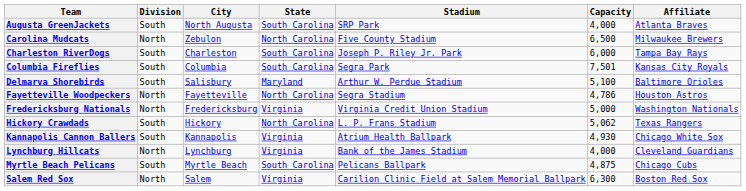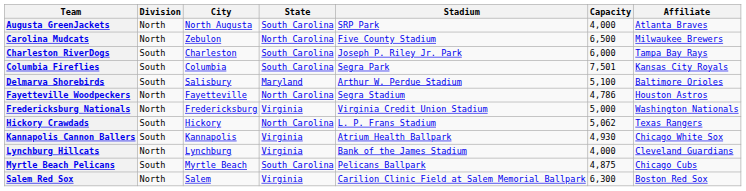 <table class="wikitable sortable">
 <tr>
 <th scope="col">Team</th>
 <th scope="col">Division</th>
 <th scope="col">City</th>
 <th scope="col">State</th>
 <th scope="col">Stadium</th>
 <th scope="col">Capacity</th>
 <th scope="col">Affiliate</th>
 </tr>
 <tr>
 <th scope="row" style="text-align:left"><a href='#'>Augusta GreenJackets</a></th>
-<td>South</td>
+<td>North</td>
 <td><a href='#'>North Augusta</a></td>
 <td><a href='#'>South Carolina</a></td>
 <td><a href='#'>SRP Park</a></td>
 <td>4,000</td>
 <td><a href='#'>Atlanta Braves</a></td>
 </tr>
 <tr>
 <th scope="row" style="text-align:left"><a href='#'>Carolina Mudcats</a></th>
 <td>North</td>
 <td><a href='#'>Zebulon</a></td>
 <td><a href='#'>North Carolina</a></td>
 <td><a href='#'>Five County Stadium</a></td>
 <td>6,500</td>
 <td><a href='#'>Milwaukee Brewers</a></td>
 </tr>
 <tr>
 <th scope="row" style="text-align:left"><a href='#'>Charleston RiverDogs</a></th>
 <td>South</td>
 <td><a href='#'>Charleston</a></td>
 <td><a href='#'>South Carolina</a></td>
 <td><a href='#'>Joseph P. Riley Jr. Park</a></td>
 <td>6,000</td>
 <td><a href='#'>Tampa Bay Rays</a></td>
 </tr>
 <tr>
 <th scope="row" style="text-align:left"><a href='#'>Columbia Fireflies</a></th>
 <td>South</td>
 <td><a href='#'>Columbia</a></td>
 <td><a href='#'>South Carolina</a></td>
 <td><a href='#'>Segra Park</a></td>
 <td>7,501</td>
 <td><a href='#'>Kansas City Royals</a></td>
 </tr>
 <tr>
 <th scope="row" style="text-align:left"><a href='#'>Delmarva Shorebirds</a></th>
 <td>South</td>
 <td><a href='#'>Salisbury</a></td>
 <td><a href='#'>Maryland</a></td>
 <td><a href='#'>Arthur W. Perdue Stadium</a></td>
 <td>5,100</td>
 <td><a href='#'>Baltimore Orioles</a></td>
 </tr>
 <tr>
 <th scope="row" style="text-align:left"><a href='#'>Fayetteville Woodpeckers</a></th>
 <td>North</td>
 <td><a href='#'>Fayetteville</a></td>
 <td><a href='#'>North Carolina</a></td>
 <td><a href='#'>Segra Stadium</a></td>
 <td>4,786</td>
 <td><a href='#'>Houston Astros</a></td>
 </tr>
 <tr>
 <th scope="row" style="text-align:left"><a href='#'>Fredericksburg Nationals</a></th>
 <td>North</td>
 <td><a href='#'>Fredericksburg</a></td>
 <td><a href='#'>Virginia</a></td>
 <td><a href='#'>Virginia Credit Union Stadium</a></td>
 <td>5,000</td>
 <td><a href='#'>Washington Nationals</a></td>
 </tr>
 <tr>
 <th scope="row" style="text-align:left"><a href='#'>Hickory Crawdads</a></th>
 <td>South</td>
 <td><a href='#'>Hickory</a></td>
 <td><a href='#'>North Carolina</a></td>
 <td><a href='#'>L. P. Frans Stadium</a></td>
 <td>5,062</td>
 <td><a href='#'>Texas Rangers</a></td>
 </tr>
 <tr>
 <th scope="row" style="text-align:left"><a href='#'>Kannapolis Cannon Ballers</a></th>
 <td>South</td>
 <td><a href='#'>Kannapolis</a></td>
 <td><a href='#'>Virginia</a></td>
 <td><a href='#'>Atrium Health Ballpark</a></td>
 <td>4,930</td>
 <td><a href='#'>Chicago White Sox</a></td>
 </tr>
 <tr>
 <th scope="row" style="text-align:left"><a href='#'>Lynchburg Hillcats</a></th>
 <td>North</td>
 <td><a href='#'>Lynchburg</a></td>
 <td><a href='#'>Virginia</a></td>
 <td><a href='#'>Bank of the James Stadium</a></td>
 <td>4,000</td>
 <td><a href='#'>Cleveland Guardians</a></td>
 </tr>
 <tr>
 <th scope="row" style="text-align:left"><a href='#'>Myrtle Beach Pelicans</a></th>
 <td>South</td>
 <td><a href='#'>Myrtle Beach</a></td>
 <td><a href='#'>South Carolina</a></td>
 <td><a href='#'>Pelicans Ballpark</a></td>
 <td>4,875</td>
 <td><a href='#'>Chicago Cubs</a></td>
 </tr>
 <tr>
 <th scope="row" style="text-align:left"><a href='#'>Salem Red Sox</a></th>
 <td>North</td>
 <td><a href='#'>Salem</a></td>
 <td><a href='#'>Virginia</a></td>
 <td><a href='#'>Carilion Clinic Field at Salem Memorial Ballpark</a></td>
 <td>6,300</td>
 <td><a href='#'>Boston Red Sox</a></td>
 </tr>
 </table>
